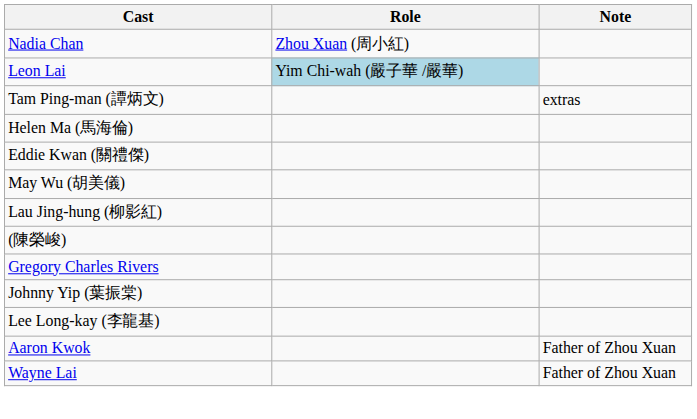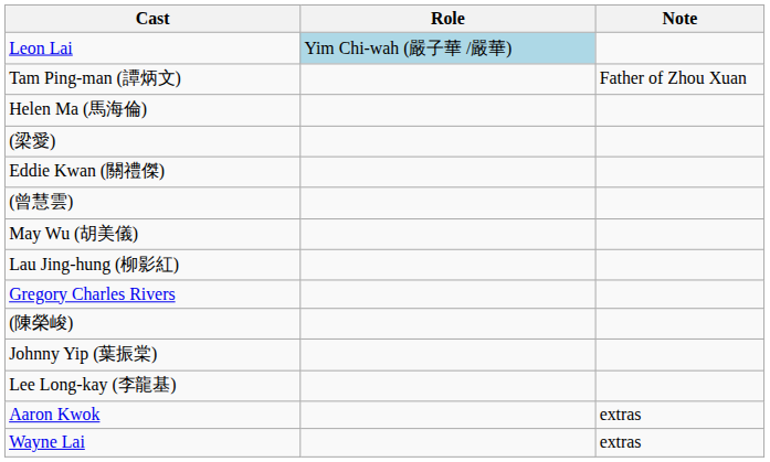 <table class="wikitable" style="width:55%;">
 <tr>
 <th style="width:35%">Cast</th>
 <th style="width:35%">Role</th>
 <th style="width:20%">Note</th>
-</tr>
-<tr>
-<td><a href='#'>Nadia Chan</a></td>
-<td><a href='#'>Zhou Xuan</a> (周小紅)</td>
-<td></td>
 </tr>
 <tr>
 <td><a href='#'>Leon Lai</a></td>
 <td style="background: lightblue;">Yim Chi-wah (嚴子華 /嚴華)</td>
 <td></td>
 </tr>
 <tr>
 <td>Tam Ping-man (譚炳文)</td>
 <td></td>
-<td>extras</td>
+<td>Father of Zhou Xuan</td>
 </tr>
 <tr>
 <td>Helen Ma (馬海倫)</td>
 <td></td>
 <td></td>
 </tr>
 <tr>
+<td>(梁愛)</td>
+<td></td>
+<td></td>
+</tr>
+<tr>
 <td>Eddie Kwan (關禮傑)</td>
+<td></td>
+<td></td>
+</tr>
+<tr>
+<td>(曾慧雲)</td>
 <td></td>
 <td></td>
 </tr>
 <tr>
 <td>May Wu (胡美儀)</td>
 <td></td>
 <td></td>
 </tr>
 <tr>
 <td>Lau Jing-hung (柳影紅)</td>
 <td></td>
 <td></td>
 </tr>
 <tr>
-<td>(陳榮峻)</td>
+<td><a href='#'>Gregory Charles Rivers</a></td>
 <td></td>
 <td></td>
 </tr>
 <tr>
-<td><a href='#'>Gregory Charles Rivers</a></td>
+<td>(陳榮峻)</td>
 <td></td>
 <td></td>
 </tr>
 <tr>
 <td>Johnny Yip (葉振棠)</td>
 <td></td>
 <td></td>
 </tr>
 <tr>
 <td>Lee Long-kay (李龍基)</td>
 <td></td>
 <td></td>
 </tr>
 <tr>
 <td><a href='#'>Aaron Kwok</a></td>
 <td></td>
-<td>Father of Zhou Xuan</td>
+<td>extras</td>
 </tr>
 <tr>
 <td><a href='#'>Wayne Lai</a></td>
 <td></td>
-<td>Father of Zhou Xuan</td>
+<td>extras</td>
 </tr>
 </table>
